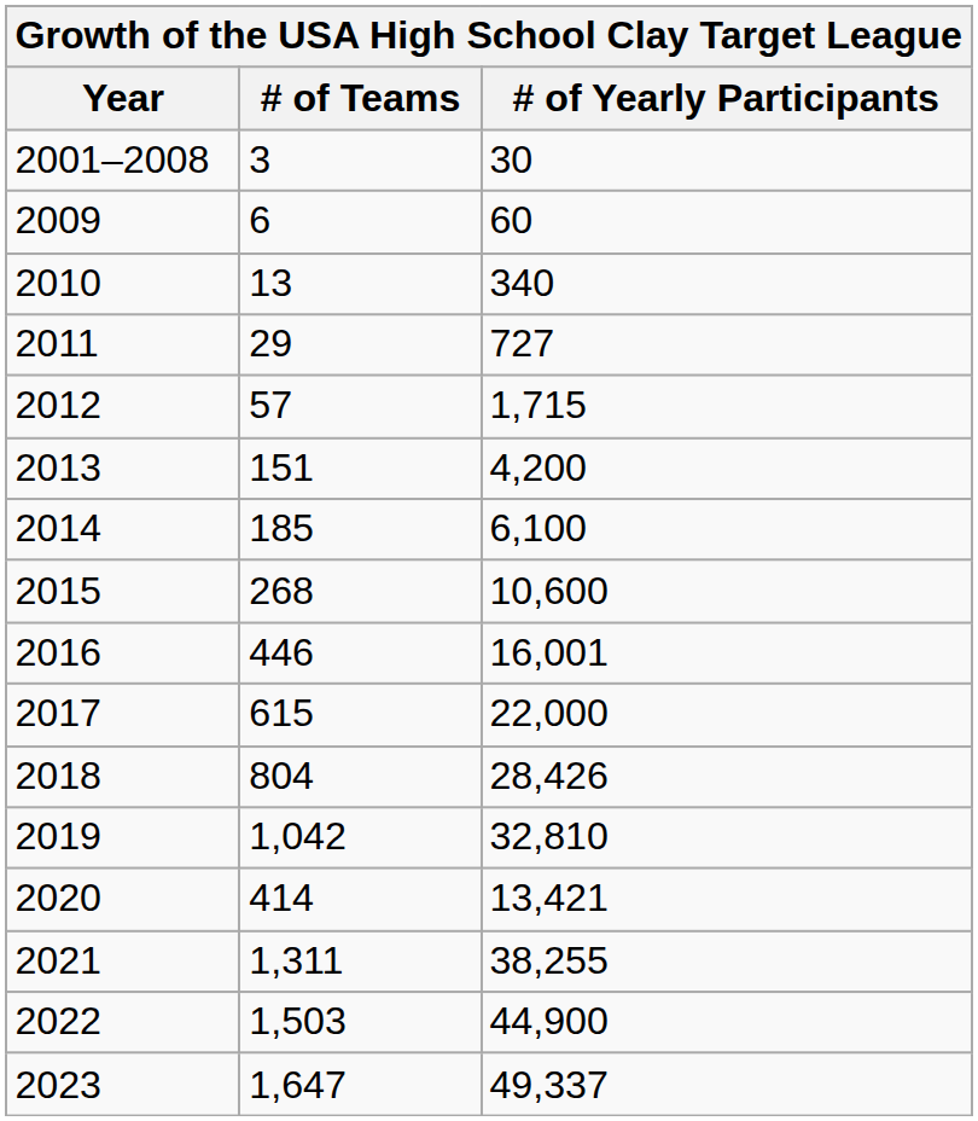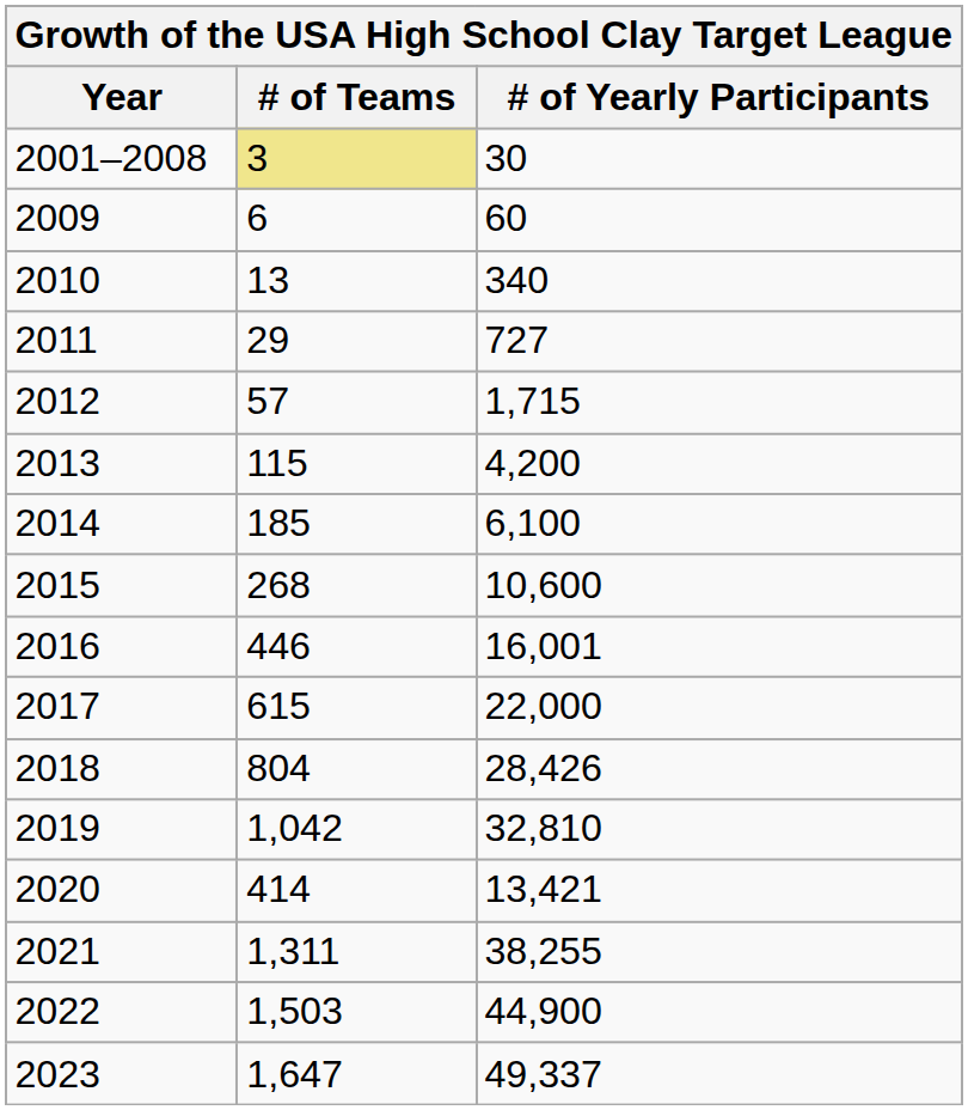 <table class="wikitable">
 <tr>
 <th colspan="4">Growth of the USA High School Clay Target League</th>
 </tr>
 <tr>
 <th>Year</th>
 <th># of Teams</th>
 <th># of Yearly Participants</th>
 </tr>
 <tr>
 <td>2001–2008</td>
-<td>3</td>
+<td style="background: khaki;">3</td>
 <td>30</td>
 </tr>
 <tr>
 <td>2009</td>
 <td>6</td>
 <td>60</td>
 </tr>
 <tr>
 <td>2010</td>
 <td>13</td>
 <td>340</td>
 </tr>
 <tr>
 <td>2011</td>
 <td>29</td>
 <td>727</td>
 </tr>
 <tr>
 <td>2012</td>
 <td>57</td>
 <td>1,715</td>
 </tr>
 <tr>
 <td>2013</td>
-<td>151</td>
+<td>115</td>
 <td>4,200</td>
 </tr>
 <tr>
 <td>2014</td>
 <td>185</td>
 <td>6,100</td>
 </tr>
 <tr>
 <td>2015</td>
 <td>268</td>
 <td>10,600</td>
 </tr>
 <tr>
 <td>2016</td>
 <td>446</td>
 <td>16,001</td>
 </tr>
 <tr>
 <td>2017</td>
 <td>615</td>
 <td>22,000</td>
 </tr>
 <tr>
 <td>2018</td>
 <td>804</td>
 <td>28,426</td>
 </tr>
 <tr>
 <td>2019</td>
 <td>1,042</td>
 <td>32,810</td>
 </tr>
 <tr>
 <td>2020</td>
 <td>414</td>
 <td>13,421</td>
 </tr>
 <tr>
 <td>2021</td>
 <td>1,311</td>
 <td>38,255</td>
 </tr>
 <tr>
 <td>2022</td>
 <td>1,503</td>
 <td>44,900</td>
 </tr>
 <tr>
 <td>2023</td>
 <td>1,647</td>
 <td>49,337</td>
 </tr>
 </table>
